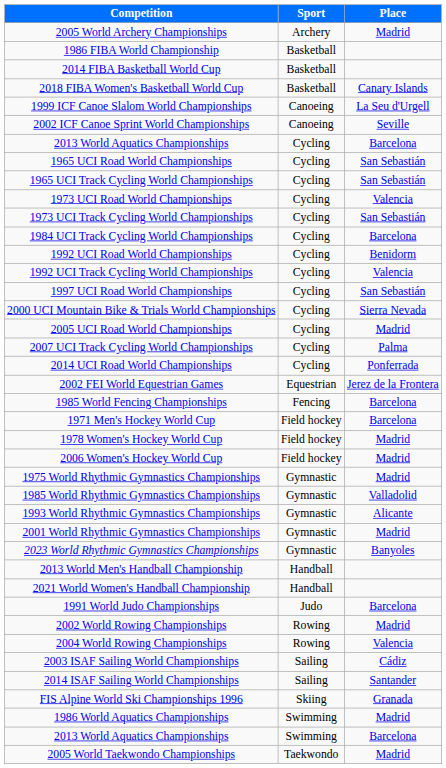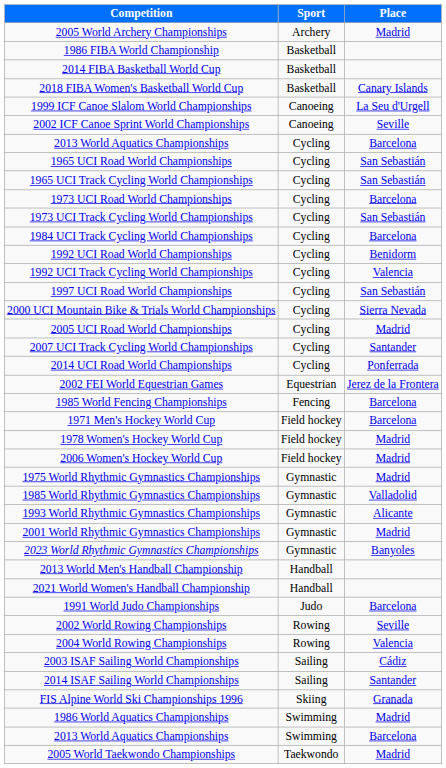 <table class="wikitable sortable collapsible" style="text-align: center; font-size: 100%;">
 <tr>
 <th style="background:#0070FF;color:white;">Competition</th>
 <th style="background:#0070FF;color:white;">Sport</th>
 <th style="background:#0070FF;color:white;">Place</th>
 </tr>
 <tr>
 <td><a href='#'>2005 World Archery Championships</a></td>
 <td>Archery</td>
 <td><a href='#'>Madrid</a></td>
 </tr>
 <tr>
 <td><a href='#'>1986 FIBA World Championship</a></td>
 <td>Basketball</td>
 <td></td>
 </tr>
 <tr>
 <td><a href='#'>2014 FIBA Basketball World Cup</a></td>
 <td>Basketball</td>
 <td></td>
 </tr>
 <tr>
 <td><a href='#'>2018 FIBA Women's Basketball World Cup</a></td>
 <td>Basketball</td>
 <td><a href='#'>Canary Islands</a></td>
 </tr>
 <tr>
 <td><a href='#'>1999 ICF Canoe Slalom World Championships</a></td>
 <td>Canoeing</td>
 <td><a href='#'>La Seu d'Urgell</a></td>
 </tr>
 <tr>
 <td><a href='#'>2002 ICF Canoe Sprint World Championships</a></td>
 <td>Canoeing</td>
 <td><a href='#'>Seville</a></td>
 </tr>
 <tr>
 <td><a href='#'>2013 World Aquatics Championships</a></td>
 <td>Cycling</td>
 <td><a href='#'>Barcelona</a></td>
 </tr>
 <tr>
 <td><a href='#'>1965 UCI Road World Championships</a></td>
 <td>Cycling</td>
 <td><a href='#'>San Sebastián</a></td>
 </tr>
 <tr>
 <td><a href='#'>1965 UCI Track Cycling World Championships</a></td>
 <td>Cycling</td>
 <td><a href='#'>San Sebastián</a></td>
 </tr>
 <tr>
 <td><a href='#'>1973 UCI Road World Championships</a></td>
 <td>Cycling</td>
-<td><a href='#'>Valencia</a></td>
+<td><a href='#'>Barcelona</a></td>
 </tr>
 <tr>
 <td><a href='#'>1973 UCI Track Cycling World Championships</a></td>
 <td>Cycling</td>
 <td><a href='#'>San Sebastián</a></td>
 </tr>
 <tr>
 <td><a href='#'>1984 UCI Track Cycling World Championships</a></td>
 <td>Cycling</td>
 <td><a href='#'>Barcelona</a></td>
 </tr>
 <tr>
 <td><a href='#'>1992 UCI Road World Championships</a></td>
 <td>Cycling</td>
 <td><a href='#'>Benidorm</a></td>
 </tr>
 <tr>
 <td><a href='#'>1992 UCI Track Cycling World Championships</a></td>
 <td>Cycling</td>
 <td><a href='#'>Valencia</a></td>
 </tr>
 <tr>
 <td><a href='#'>1997 UCI Road World Championships</a></td>
 <td>Cycling</td>
 <td><a href='#'>San Sebastián</a></td>
 </tr>
 <tr>
 <td><a href='#'>2000 UCI Mountain Bike & Trials World Championships</a></td>
 <td>Cycling</td>
 <td><a href='#'>Sierra Nevada</a></td>
 </tr>
 <tr>
 <td><a href='#'>2005 UCI Road World Championships</a></td>
 <td>Cycling</td>
 <td><a href='#'>Madrid</a></td>
 </tr>
 <tr>
 <td><a href='#'>2007 UCI Track Cycling World Championships</a></td>
 <td>Cycling</td>
-<td><a href='#'>Palma</a></td>
+<td><a href='#'>Santander</a></td>
 </tr>
 <tr>
 <td><a href='#'>2014 UCI Road World Championships</a></td>
 <td>Cycling</td>
 <td><a href='#'>Ponferrada</a></td>
 </tr>
 <tr>
 <td><a href='#'>2002 FEI World Equestrian Games</a></td>
 <td>Equestrian</td>
 <td><a href='#'>Jerez de la Frontera</a></td>
 </tr>
 <tr>
 <td><a href='#'>1985 World Fencing Championships</a></td>
 <td>Fencing</td>
 <td><a href='#'>Barcelona</a></td>
 </tr>
 <tr>
 <td><a href='#'>1971 Men's Hockey World Cup</a></td>
 <td>Field hockey</td>
 <td><a href='#'>Barcelona</a></td>
 </tr>
 <tr>
 <td><a href='#'>1978 Women's Hockey World Cup</a></td>
 <td>Field hockey</td>
 <td><a href='#'>Madrid</a></td>
 </tr>
 <tr>
 <td><a href='#'>2006 Women's Hockey World Cup</a></td>
 <td>Field hockey</td>
 <td><a href='#'>Madrid</a></td>
 </tr>
 <tr>
 <td><a href='#'>1975 World Rhythmic Gymnastics Championships</a></td>
 <td>Gymnastic</td>
 <td><a href='#'>Madrid</a></td>
 </tr>
 <tr>
 <td><a href='#'>1985 World Rhythmic Gymnastics Championships</a></td>
 <td>Gymnastic</td>
 <td><a href='#'>Valladolid</a></td>
 </tr>
 <tr>
 <td><a href='#'>1993 World Rhythmic Gymnastics Championships</a></td>
 <td>Gymnastic</td>
 <td><a href='#'>Alicante</a></td>
 </tr>
 <tr>
 <td><a href='#'>2001 World Rhythmic Gymnastics Championships</a></td>
 <td>Gymnastic</td>
 <td><a href='#'>Madrid</a></td>
 </tr>
 <tr>
 <td><em><a href='#'>2023 World Rhythmic Gymnastics Championships</a></em></td>
 <td>Gymnastic</td>
 <td><a href='#'>Banyoles</a></td>
 </tr>
 <tr>
 <td><a href='#'>2013 World Men's Handball Championship</a></td>
 <td>Handball</td>
 <td></td>
 </tr>
 <tr>
 <td><a href='#'>2021 World Women's Handball Championship</a></td>
 <td>Handball</td>
 <td></td>
 </tr>
 <tr>
 <td><a href='#'>1991 World Judo Championships</a></td>
 <td>Judo</td>
 <td><a href='#'>Barcelona</a></td>
 </tr>
 <tr>
 <td><a href='#'>2002 World Rowing Championships</a></td>
 <td>Rowing</td>
-<td><a href='#'>Madrid</a></td>
+<td><a href='#'>Seville</a></td>
 </tr>
 <tr>
 <td><a href='#'>2004 World Rowing Championships</a></td>
 <td>Rowing</td>
 <td><a href='#'>Valencia</a></td>
 </tr>
 <tr>
 <td><a href='#'>2003 ISAF Sailing World Championships</a></td>
 <td>Sailing</td>
 <td><a href='#'>Cádiz</a></td>
 </tr>
 <tr>
 <td><a href='#'>2014 ISAF Sailing World Championships</a></td>
 <td>Sailing</td>
 <td><a href='#'>Santander</a></td>
 </tr>
 <tr>
 <td><a href='#'>FIS Alpine World Ski Championships 1996</a></td>
 <td>Skiing</td>
 <td><a href='#'>Granada</a></td>
 </tr>
 <tr>
 <td><a href='#'>1986 World Aquatics Championships</a></td>
 <td>Swimming</td>
 <td><a href='#'>Madrid</a></td>
 </tr>
 <tr>
 <td><a href='#'>2013 World Aquatics Championships</a></td>
 <td>Swimming</td>
 <td><a href='#'>Barcelona</a></td>
 </tr>
 <tr>
 <td><a href='#'>2005 World Taekwondo Championships</a></td>
 <td>Taekwondo</td>
 <td><a href='#'>Madrid</a></td>
 </tr>
 </table>
